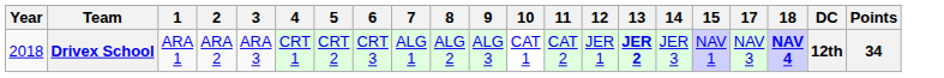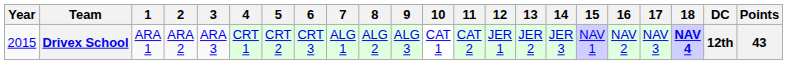 <table class="wikitable" style="text-align:center; font-size:85%">
 <tr>
 <th>Year</th>
 <th>Team</th>
 <th>1</th>
 <th>2</th>
 <th>3</th>
 <th>4</th>
 <th>5</th>
 <th>6</th>
 <th>7</th>
 <th>8</th>
 <th>9</th>
 <th>10</th>
 <th>11</th>
 <th>12</th>
 <th>13</th>
 <th>14</th>
 <th>15</th>
+<th>16</th>
 <th>17</th>
 <th>18</th>
 <th>DC</th>
 <th>Points</th>
 </tr>
 <tr>
-<td><a href='#'>2018</a></td>
+<td><a href='#'>2015</a></td>
 <th nowrap><a href='#'>Drivex School</a></th>
 <td style="background:#;"><a href='#'>ARA<br>1</a></td>
 <td style="background:#;"><a href='#'>ARA<br>2</a></td>
 <td style="background:#;"><a href='#'>ARA<br>3</a></td>
 <td style="background:#DFFFDF;"><a href='#'>CRT<br>1</a><br></td>
 <td style="background:#DFFFDF;"><a href='#'>CRT<br>2</a><br></td>
 <td style="background:#DFFFDF;"><a href='#'>CRT<br>3</a><br></td>
 <td style="background:#DFFFDF;"><a href='#'>ALG<br>1</a><br></td>
 <td style="background:#DFFFDF;"><a href='#'>ALG<br>2</a><br></td>
 <td style="background:#DFFFDF;"><a href='#'>ALG<br>3</a><br></td>
 <td style="background:#FFFFFF;"><a href='#'>CAT<br>1</a><br></td>
 <td style="background:#DFFFDF;"><a href='#'>CAT<br>2</a><br></td>
 <td style="background:#DFFFDF;"><a href='#'>JER<br>1</a><br></td>
-<td style="background:#DFFFDF;"><strong><a href='#'>JER<br>2</a><br></strong></td>
+<td style="background:#DFFFDF;"><a href='#'>JER<br>2</a><br></td>
 <td style="background:#DFFFDF;"><a href='#'>JER<br>3</a><br></td>
 <td style="background:#CFCFFF;"><a href='#'>NAV<br>1</a><br></td>
+<td style="background:#DFFFDF;"><a href='#'>NAV<br>2</a><br></td>
 <td style="background:#DFFFDF;"><a href='#'>NAV<br>3</a><br></td>
 <td style="background:#CFCFFF;"><strong><a href='#'>NAV<br>4</a><br></strong></td>
 <th>12th</th>
-<th>34</th>
+<th>43</th>
 </tr>
 </table>
